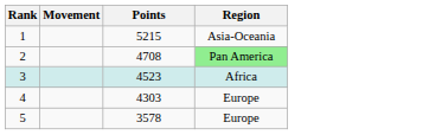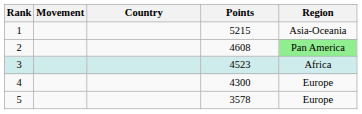 <table class="wikitable" style="font-size:90%; text-align: center;">
 <tr>
 <th width="20">Rank</th>
 <th width="20">Movement</th>
+<th width="150">Country</th>
 <th width="100">Points</th>
 <th width="100">Region</th>
 </tr>
 <tr>
 <td>1</td>
+<td></td>
 <td></td>
 <td>5215</td>
 <td>Asia-Oceania</td>
 </tr>
 <tr>
 <td>2</td>
 <td></td>
-<td>4708</td>
+<td></td>
+<td>4608</td>
 <td style="background: lightgreen;">Pan America</td>
 </tr>
 <tr valign="top" bgcolor="#cfecec">
 <td>3</td>
+<td></td>
 <td></td>
 <td>4523</td>
 <td>Africa</td>
 </tr>
 <tr>
 <td>4</td>
 <td></td>
-<td>4303</td>
+<td></td>
+<td>4300</td>
 <td>Europe</td>
 </tr>
 <tr>
 <td>5</td>
 <td></td>
+<td></td>
 <td>3578</td>
 <td>Europe</td>
 </tr>
 </table>
